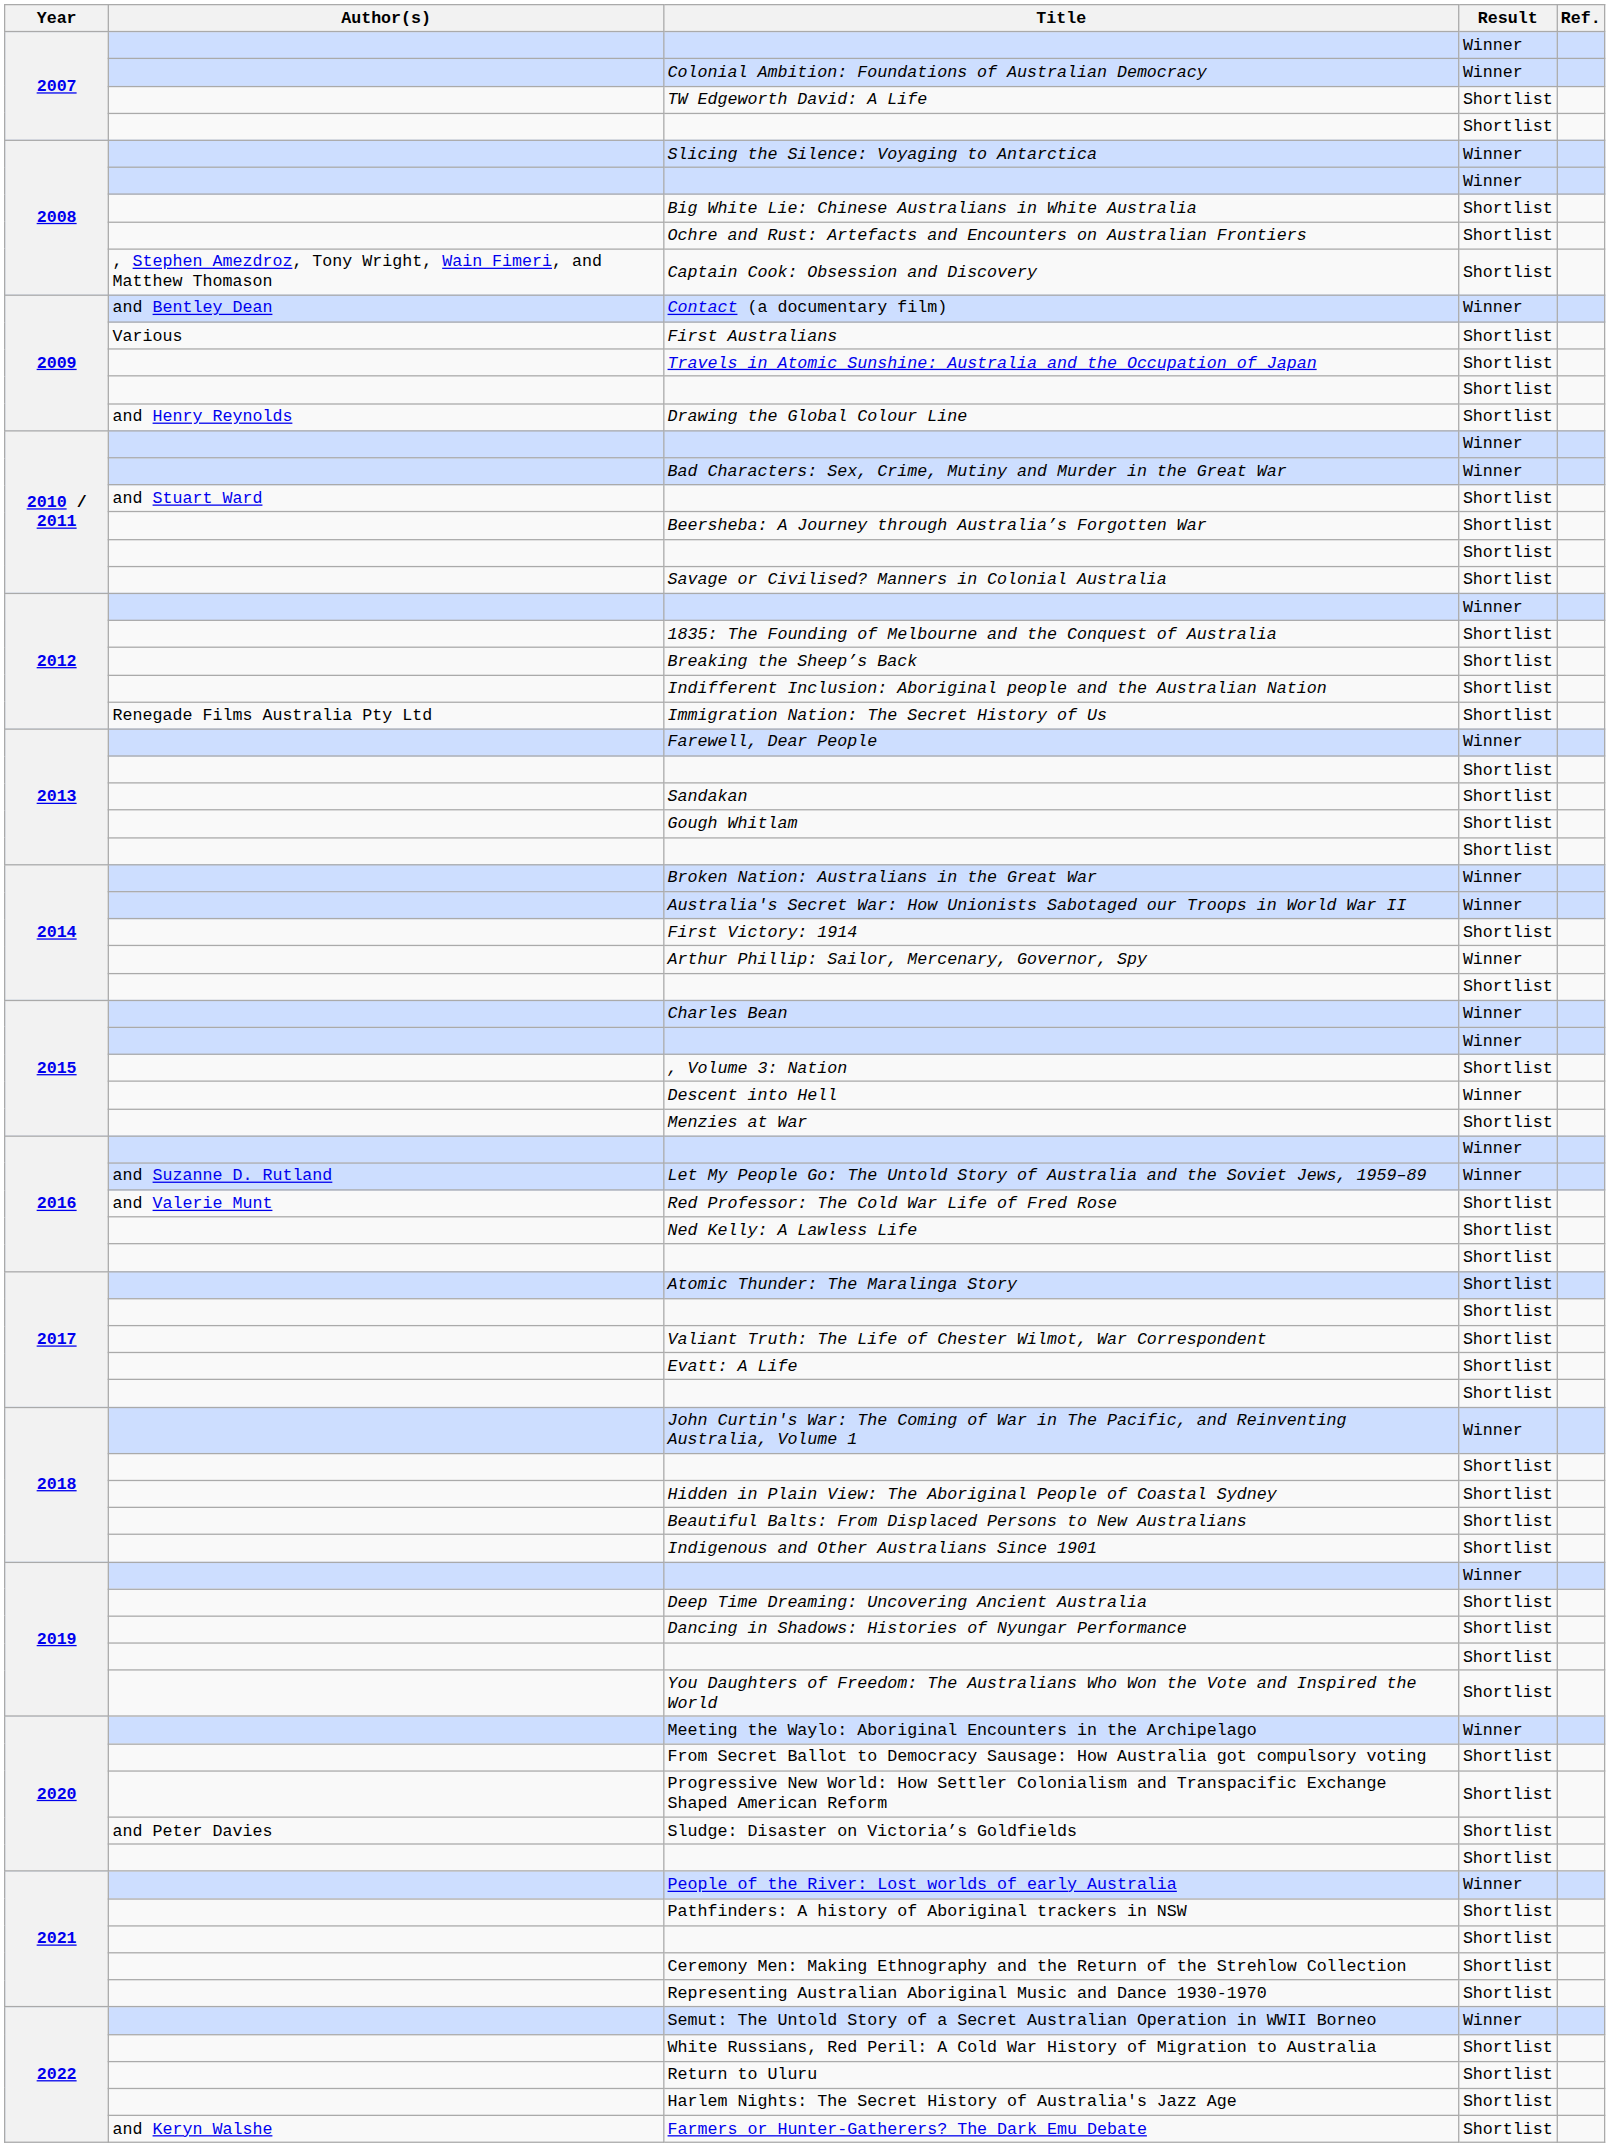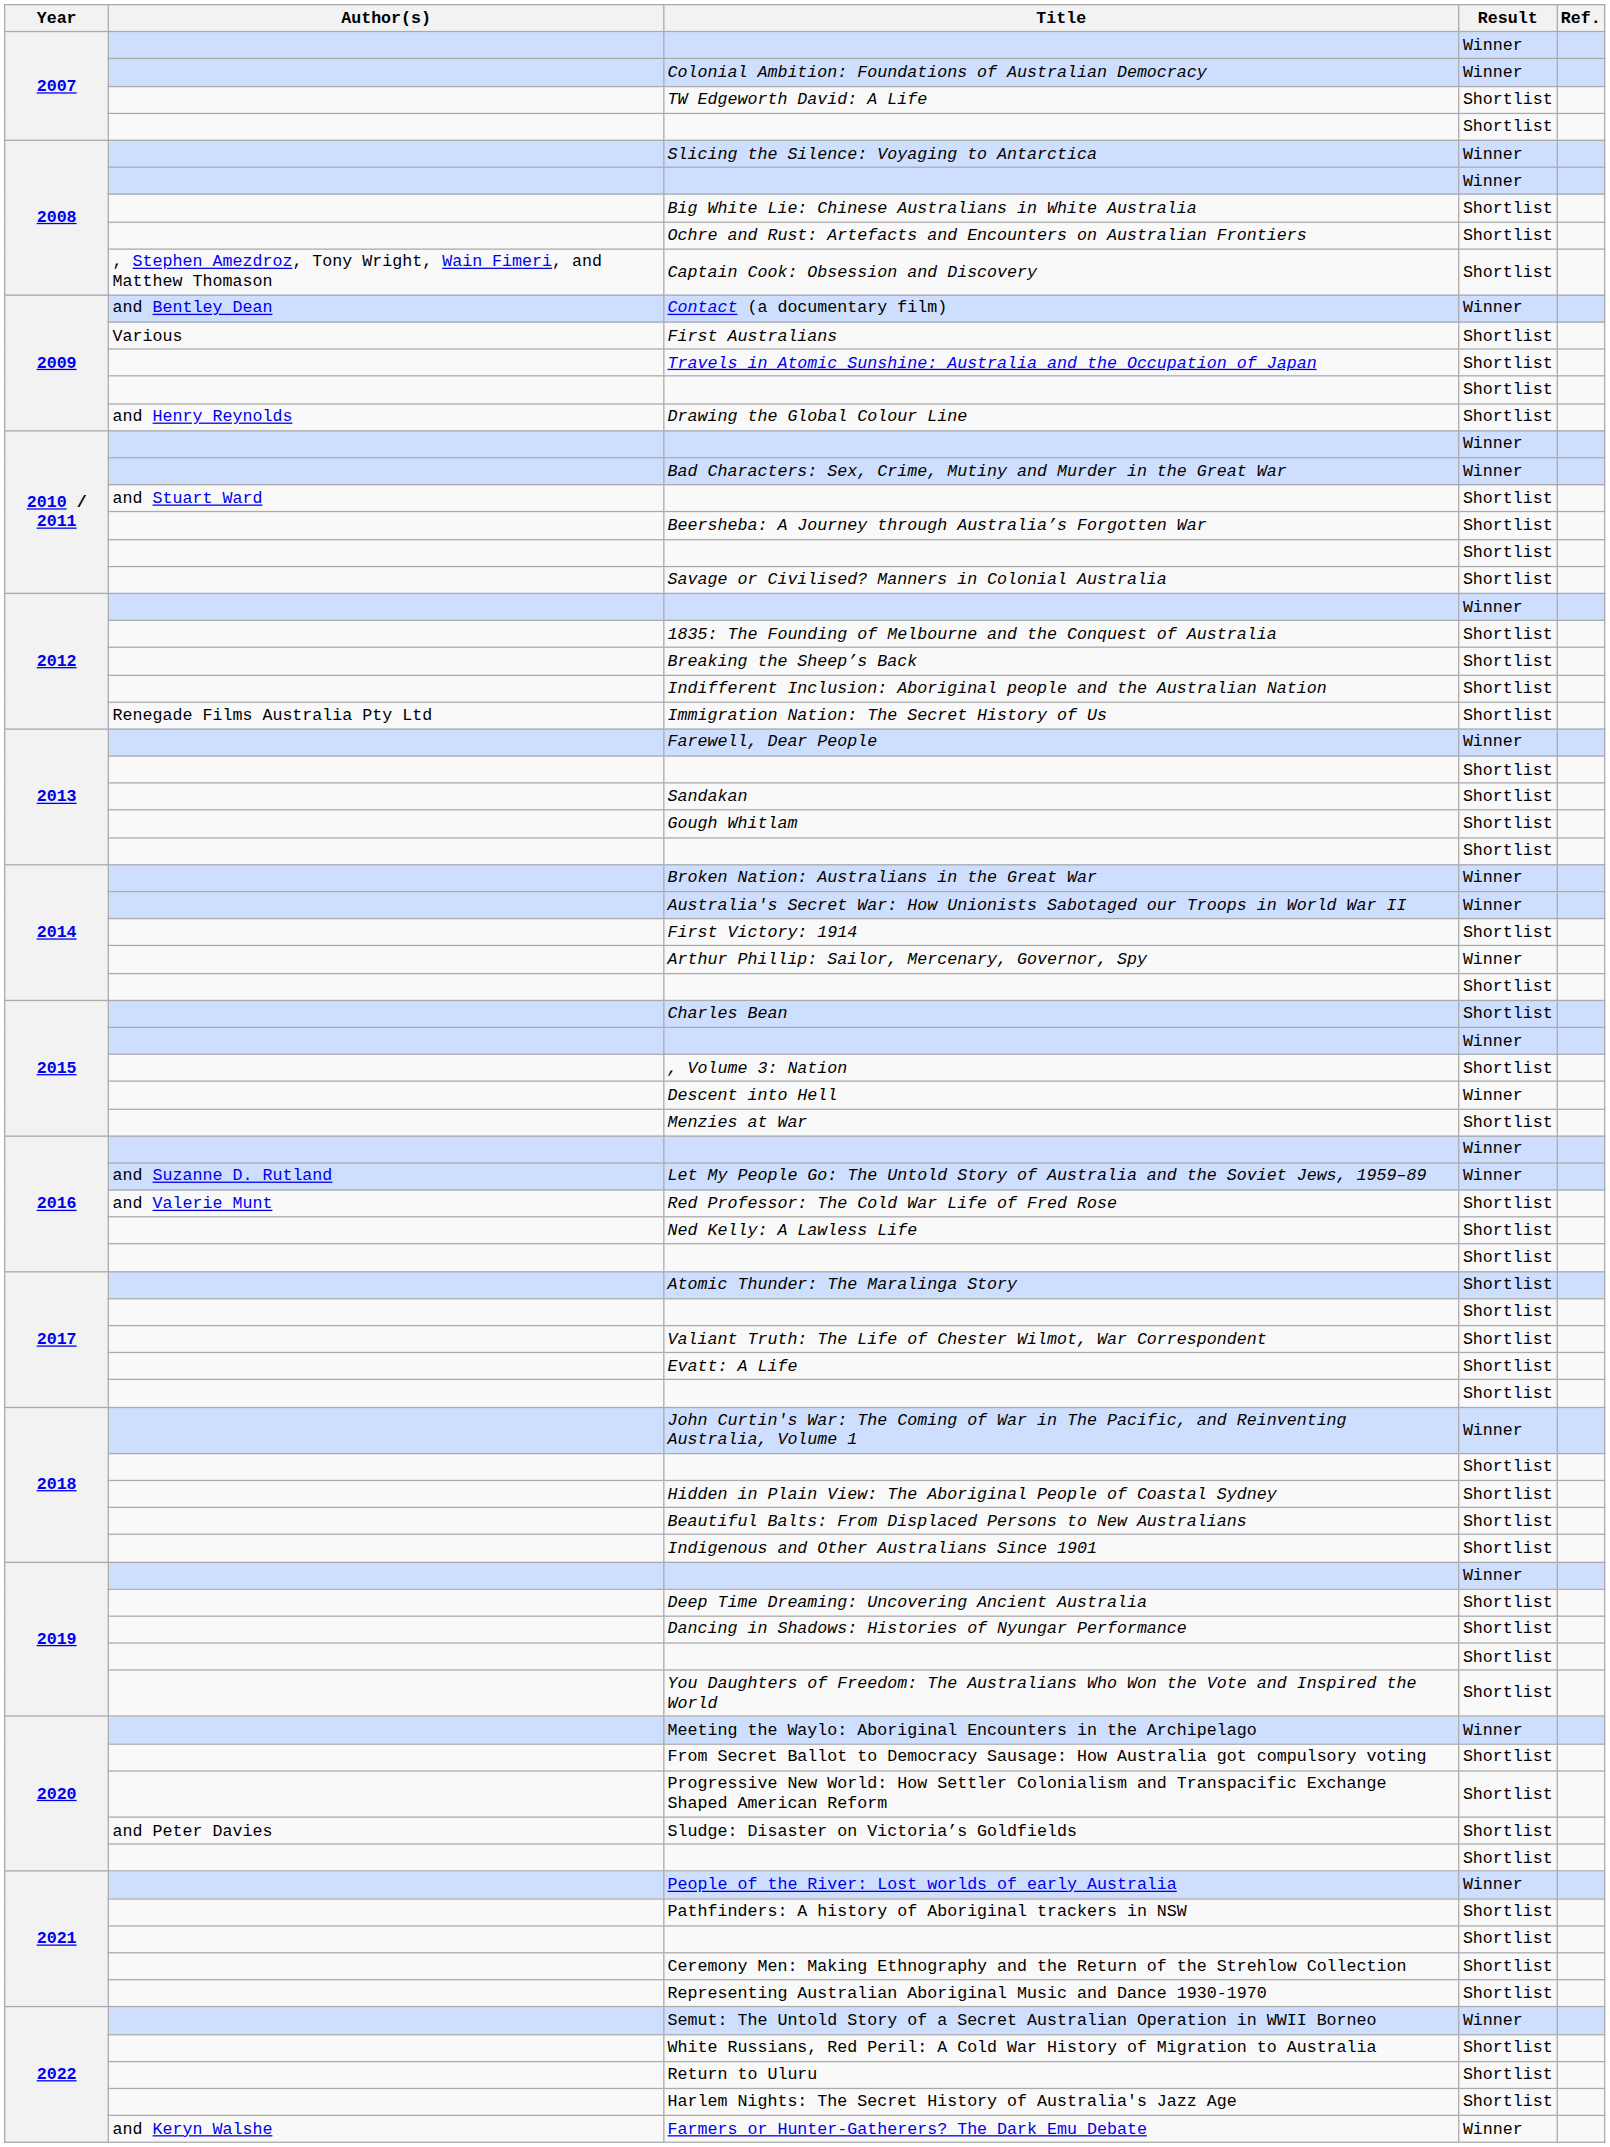 <table class="wikitable">
 <tr>
 <th>Year</th>
 <th>Author(s)</th>
 <th>Title</th>
 <th>Result</th>
 <th>Ref.</th>
 </tr>
 <tr style=background:#cddeff>
 <th rowspan="4"><a href='#'>2007</a></th>
 <td></td>
 <td><em></em></td>
 <td>Winner</td>
 <td></td>
 </tr>
 <tr style=background:#cddeff>
 <td></td>
 <td><em>Colonial Ambition: Foundations of Australian Democracy</em></td>
 <td>Winner</td>
 <td></td>
 </tr>
 <tr>
 <td></td>
 <td><em>TW Edgeworth David: A Life</em></td>
 <td>Shortlist</td>
 <td></td>
 </tr>
 <tr>
 <td></td>
 <td><em></em></td>
 <td>Shortlist</td>
 <td></td>
 </tr>
 <tr style=background:#cddeff>
 <th rowspan="5"><a href='#'>2008</a></th>
 <td></td>
 <td><em>Slicing the Silence: Voyaging to Antarctica</em></td>
 <td>Winner</td>
 <td></td>
 </tr>
 <tr style=background:#cddeff>
 <td></td>
 <td><em></em></td>
 <td>Winner</td>
 <td></td>
 </tr>
 <tr>
 <td></td>
 <td><em>Big White Lie: Chinese Australians in White Australia</em></td>
 <td>Shortlist</td>
 <td></td>
 </tr>
 <tr>
 <td></td>
 <td><em>Ochre and Rust: Artefacts and Encounters on Australian Frontiers</em></td>
 <td>Shortlist</td>
 <td></td>
 </tr>
 <tr>
 <td>, <a href='#'>Stephen Amezdroz</a>, Tony Wright, <a href='#'>Wain Fimeri</a>, and Matthew Thomason</td>
 <td><em>Captain Cook: Obsession and Discovery</em></td>
 <td>Shortlist</td>
 <td></td>
 </tr>
 <tr style=background:#cddeff>
 <th rowspan="5"><a href='#'>2009</a></th>
 <td> and <a href='#'>Bentley Dean</a></td>
 <td><em><a href='#'>Contact</a></em> (a documentary film)</td>
 <td>Winner</td>
 <td></td>
 </tr>
 <tr>
 <td>Various</td>
 <td><em>First Australians</em></td>
 <td>Shortlist</td>
 <td></td>
 </tr>
 <tr>
 <td></td>
 <td><em><a href='#'>Travels in Atomic Sunshine: Australia and the Occupation of Japan</a></em></td>
 <td>Shortlist</td>
 <td></td>
 </tr>
 <tr>
 <td></td>
 <td><em></em></td>
 <td>Shortlist</td>
 <td></td>
 </tr>
 <tr>
 <td> and <a href='#'>Henry Reynolds</a></td>
 <td><em>Drawing the Global Colour Line</em></td>
 <td>Shortlist</td>
 <td></td>
 </tr>
 <tr style=background:#cddeff>
 <th rowspan="6"><a href='#'>2010</a> / <a href='#'>2011</a></th>
 <td></td>
 <td><em></em></td>
 <td>Winner</td>
 <td></td>
 </tr>
 <tr style=background:#cddeff>
 <td></td>
 <td><em>Bad Characters: Sex, Crime, Mutiny and Murder in the Great War</em></td>
 <td>Winner</td>
 <td></td>
 </tr>
 <tr>
 <td> and <a href='#'>Stuart Ward</a></td>
 <td><em></em></td>
 <td>Shortlist</td>
 <td></td>
 </tr>
 <tr>
 <td></td>
 <td><em>Beersheba: A Journey through Australia’s Forgotten War</em></td>
 <td>Shortlist</td>
 <td></td>
 </tr>
 <tr>
 <td></td>
 <td><em></em></td>
 <td>Shortlist</td>
 <td></td>
 </tr>
 <tr>
 <td></td>
 <td><em>Savage or Civilised? Manners in Colonial Australia</em></td>
 <td>Shortlist</td>
 <td></td>
 </tr>
 <tr style=background:#cddeff>
 <th rowspan="5"><a href='#'>2012</a></th>
 <td></td>
 <td><em></em></td>
 <td>Winner</td>
 <td></td>
 </tr>
 <tr>
 <td></td>
 <td><em>1835: The Founding of Melbourne and the Conquest of Australia</em></td>
 <td>Shortlist</td>
 <td></td>
 </tr>
 <tr>
 <td></td>
 <td><em>Breaking the Sheep’s Back</em></td>
 <td>Shortlist</td>
 <td></td>
 </tr>
 <tr>
 <td></td>
 <td><em>Indifferent Inclusion: Aboriginal people and the Australian Nation</em></td>
 <td>Shortlist</td>
 <td></td>
 </tr>
 <tr>
 <td>Renegade Films Australia Pty Ltd</td>
 <td><em>Immigration Nation: The Secret History of Us</em></td>
 <td>Shortlist</td>
 <td></td>
 </tr>
 <tr style=background:#cddeff>
 <th rowspan="5"><a href='#'>2013</a></th>
 <td></td>
 <td><em>Farewell, Dear People</em></td>
 <td>Winner</td>
 <td></td>
 </tr>
 <tr>
 <td></td>
 <td><em></em></td>
 <td>Shortlist</td>
 <td></td>
 </tr>
 <tr>
 <td></td>
 <td><em>Sandakan</em></td>
 <td>Shortlist</td>
 <td></td>
 </tr>
 <tr>
 <td></td>
 <td><em>Gough Whitlam</em></td>
 <td>Shortlist</td>
 <td></td>
 </tr>
 <tr>
 <td></td>
 <td><em></em></td>
 <td>Shortlist</td>
 <td></td>
 </tr>
 <tr style=background:#cddeff>
 <th rowspan="5"><a href='#'>2014</a></th>
 <td></td>
 <td><em>Broken Nation: Australians in the Great War</em></td>
 <td>Winner</td>
 <td></td>
 </tr>
 <tr style=background:#cddeff>
 <td></td>
 <td><em>Australia's Secret War: How Unionists Sabotaged our Troops in World War II</em></td>
 <td>Winner</td>
 <td></td>
 </tr>
 <tr>
 <td></td>
 <td><em>First Victory: 1914</em></td>
 <td>Shortlist</td>
 <td></td>
 </tr>
 <tr>
 <td></td>
 <td><em>Arthur Phillip: Sailor, Mercenary, Governor, Spy</em></td>
 <td>Winner</td>
 <td></td>
 </tr>
 <tr>
 <td></td>
 <td><em></em></td>
 <td>Shortlist</td>
 <td></td>
 </tr>
 <tr style=background:#cddeff>
 <th rowspan="5"><a href='#'>2015</a></th>
 <td></td>
 <td><em>Charles Bean</em></td>
-<td>Winner</td>
+<td>Shortlist</td>
 <td></td>
 </tr>
 <tr style=background:#cddeff>
 <td></td>
 <td><em></em></td>
 <td>Winner</td>
 <td></td>
 </tr>
 <tr>
 <td></td>
 <td><em>, Volume 3: Nation</em></td>
 <td>Shortlist</td>
 <td></td>
 </tr>
 <tr>
 <td></td>
 <td><em>Descent into Hell</em></td>
 <td>Winner</td>
 <td></td>
 </tr>
 <tr>
 <td></td>
 <td><em>Menzies at War</em></td>
 <td>Shortlist</td>
 <td></td>
 </tr>
 <tr style=background:#cddeff>
 <th rowspan="5"><a href='#'>2016</a></th>
 <td></td>
 <td {{sortname><em></em></td>
 <td>Winner</td>
 <td></td>
 </tr>
 <tr style=background:#cddeff>
 <td> and <a href='#'>Suzanne D. Rutland</a></td>
 <td><em>Let My People Go: The Untold Story of Australia and the Soviet Jews, 1959–89</em></td>
 <td>Winner</td>
 <td></td>
 </tr>
 <tr>
 <td> and <a href='#'>Valerie Munt</a></td>
 <td><em>Red Professor: The Cold War Life of Fred Rose</em></td>
 <td>Shortlist</td>
 <td></td>
 </tr>
 <tr>
 <td></td>
 <td><em>Ned Kelly: A Lawless Life</em></td>
 <td>Shortlist</td>
 <td></td>
 </tr>
 <tr>
 <td></td>
 <td><em></em></td>
 <td>Shortlist</td>
 <td></td>
 </tr>
 <tr style=background:#cddeff>
 <th rowspan="5"><a href='#'>2017</a></th>
 <td></td>
 <td><em>Atomic Thunder: The Maralinga Story</em></td>
 <td>Shortlist</td>
 <td></td>
 </tr>
 <tr>
 <td></td>
 <td><em></em></td>
 <td>Shortlist</td>
 <td></td>
 </tr>
 <tr>
 <td></td>
 <td><em>Valiant Truth: The Life of Chester Wilmot, War Correspondent</em></td>
 <td>Shortlist</td>
 <td></td>
 </tr>
 <tr>
 <td></td>
 <td><em>Evatt: A Life</em></td>
 <td>Shortlist</td>
 <td></td>
 </tr>
 <tr>
 <td></td>
 <td><em></em></td>
 <td>Shortlist</td>
 <td></td>
 </tr>
 <tr style=background:#cddeff>
 <th rowspan="5"><a href='#'>2018</a></th>
 <td></td>
 <td><em>John Curtin's War: The Coming of War in The Pacific, and Reinventing Australia, Volume 1</em></td>
 <td>Winner</td>
 <td></td>
 </tr>
 <tr>
 <td></td>
 <td><em></em></td>
 <td>Shortlist</td>
 <td></td>
 </tr>
 <tr>
 <td></td>
 <td><em>Hidden in Plain View: The Aboriginal People of Coastal Sydney</em></td>
 <td>Shortlist</td>
 <td></td>
 </tr>
 <tr>
 <td></td>
 <td><em>Beautiful Balts: From Displaced Persons to New Australians</em></td>
 <td>Shortlist</td>
 <td></td>
 </tr>
 <tr>
 <td></td>
 <td><em>Indigenous and Other Australians Since 1901</em></td>
 <td>Shortlist</td>
 <td></td>
 </tr>
 <tr style=background:#cddeff>
 <th rowspan="5"><a href='#'>2019</a></th>
 <td></td>
 <td><em></em></td>
 <td>Winner</td>
 <td><strong></strong></td>
 </tr>
 <tr>
 <td></td>
 <td><em>Deep Time Dreaming: Uncovering Ancient Australia</em></td>
 <td>Shortlist</td>
 <td><strong></strong></td>
 </tr>
 <tr>
 <td></td>
 <td><em>Dancing in Shadows: Histories of Nyungar Performance</em></td>
 <td>Shortlist</td>
 <td><strong></strong></td>
 </tr>
 <tr>
 <td></td>
 <td><em></em></td>
 <td>Shortlist</td>
 <td><strong></strong></td>
 </tr>
 <tr>
 <td></td>
 <td><em>You Daughters of Freedom: The Australians Who Won the Vote and Inspired the World</em></td>
 <td>Shortlist</td>
 <td><strong><strong><em><em></td>
 </tr>
 <tr style=background:#cddeff>
 <th rowspan="5"><a href='#'>2020</a></th>
 <td></td>
 <td></em>Meeting the Waylo: Aboriginal Encounters in the Archipelago<em></td>
 <td>Winner</td>
 <td></td>
 </tr>
 <tr>
 <td></td>
 <td></em>From Secret Ballot to Democracy Sausage: How Australia got compulsory voting<em></td>
 <td>Shortlist</td>
 <td></td>
 </tr>
 <tr>
 <td></td>
 <td></em>Progressive New World: How Settler Colonialism and Transpacific Exchange Shaped American Reform<em></td>
 <td>Shortlist</td>
 <td></td>
 </tr>
 <tr>
 <td> and Peter Davies</td>
 <td></em>Sludge: Disaster on Victoria’s Goldfields<em></td>
 <td>Shortlist</td>
 <td></td>
 </tr>
 <tr>
 <td></td>
 <td></em><em></td>
 <td>Shortlist</td>
 <td></td>
 </tr>
 <tr style=background:#cddeff>
 <th rowspan="5"><a href='#'>2021</a></th>
 <td></td>
 <td></em><a href='#'>People of the River: Lost worlds of early Australia</a><em></td>
 <td>Winner</td>
 <td></strong><strong></td>
 </tr>
 <tr>
 <td></td>
 <td></em>Pathfinders: A history of Aboriginal trackers in NSW<em></td>
 <td>Shortlist</td>
 <td></td>
 </tr>
 <tr>
 <td></td>
 <td></em><em></td>
 <td>Shortlist</td>
 <td></td>
 </tr>
 <tr>
 <td></td>
 <td></em>Ceremony Men: Making Ethnography and the Return of the Strehlow Collection<em></td>
 <td>Shortlist</td>
 <td></td>
 </tr>
 <tr>
 <td></td>
 <td></em>Representing Australian Aboriginal Music and Dance 1930-1970<em></td>
 <td>Shortlist</td>
 <td></td>
 </tr>
 <tr style=background:#cddeff>
 <th rowspan="5"><a href='#'>2022</a></th>
 <td></td>
 <td></em>Semut: The Untold Story of a Secret Australian Operation in WWII Borneo<em></td>
 <td>Winner</td>
 <td></strong><strong></td>
 </tr>
 <tr>
 <td></td>
 <td></em>White Russians, Red Peril: A Cold War History of Migration to Australia<em></td>
 <td>Shortlist</td>
 <td></td>
 </tr>
 <tr>
 <td></td>
 <td></em>Return to Uluru<em></td>
 <td>Shortlist</td>
 <td></td>
 </tr>
 <tr>
 <td></td>
 <td></em>Harlem Nights: The Secret History of Australia's Jazz Age<em></td>
 <td>Shortlist</td>
 <td></td>
 </tr>
 <tr>
 <td> and <a href='#'>Keryn Walshe</a></td>
 <td></em><a href='#'>Farmers or Hunter-Gatherers? The Dark Emu Debate</a><em></td>
-<td>Shortlist</td>
+<td>Winner</td>
 <td></td>
 </tr>
 </table>
